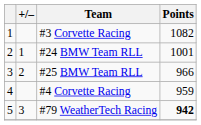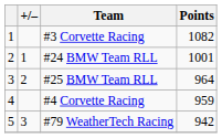 <table class="wikitable" style="font-size: 95%;">
 <tr>
 <th scope="col"></th>
 <th scope="col">+/–</th>
 <th scope="col">Team</th>
 <th scope="col">Points</th>
 </tr>
 <tr>
 <td align=center>1</td>
 <td align="left"></td>
 <td> #3 <a href='#'>Corvette Racing</a></td>
 <td align=right>1082</td>
 </tr>
 <tr>
 <td align=center>2</td>
 <td align="left"> 1</td>
 <td> #24 <a href='#'>BMW Team RLL</a></td>
 <td align=right>1001</td>
 </tr>
 <tr>
 <td align=center>3</td>
 <td align="left"> 2</td>
 <td> #25 <a href='#'>BMW Team RLL</a></td>
-<td align=right>966</td>
+<td align=right>964</td>
 </tr>
 <tr>
 <td align=center>4</td>
 <td align="left"></td>
 <td> #4 <a href='#'>Corvette Racing</a></td>
 <td align=right>959</td>
 </tr>
 <tr>
 <td align=center>5</td>
 <td align="left"> 3</td>
 <td> #79 <a href='#'>WeatherTech Racing</a></td>
-<td align=right><strong>942</strong></td>
+<td align=right>942</td>
 </tr>
 <tr>
 </tr>
 </table>
